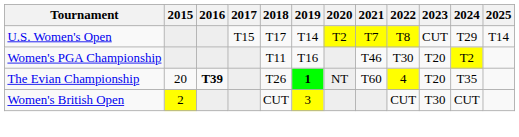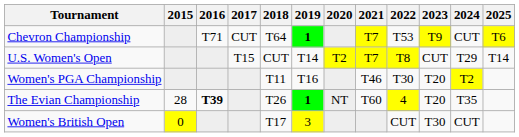 <table class="wikitable" style="font-size:95%;text-align:center;">
 <tr>
 <th>Tournament</th>
 <th>2015</th>
 <th>2016</th>
 <th>2017</th>
 <th>2018</th>
 <th>2019</th>
 <th>2020</th>
 <th>2021</th>
 <th>2022</th>
 <th>2023</th>
 <th>2024</th>
 <th>2025</th>
 </tr>
 <tr>
+<td align=left><a href='#'>Chevron Championship</a></td>
+<td style="background:#eeeeee;"></td>
+<td>T71</td>
+<td>CUT</td>
+<td>T64</td>
+<td style="background:lime;"><strong>1</strong></td>
+<td style="background:#eeeeee;"></td>
+<td style="background:yellow;">T7</td>
+<td>T53</td>
+<td style="background:yellow;">T9</td>
+<td>CUT</td>
+<td style="background:yellow;">T6</td>
+</tr>
+<tr>
 <td align=left><a href='#'>U.S. Women's Open</a></td>
 <td style="background:#eeeeee;"></td>
 <td style="background:#eeeeee;"></td>
 <td>T15</td>
-<td>T17</td>
+<td>CUT</td>
 <td>T14</td>
 <td style="background:yellow;">T2</td>
 <td style="background:yellow;">T7</td>
 <td style="background:yellow;">T8</td>
 <td>CUT</td>
 <td>T29</td>
 <td>T14</td>
 </tr>
 <tr>
 <td align=left><a href='#'>Women's PGA Championship</a></td>
 <td style="background:#eeeeee;"></td>
 <td style="background:#eeeeee;"></td>
 <td style="background:#eeeeee;"></td>
 <td>T11</td>
 <td>T16</td>
 <td style="background:#eeeeee;"></td>
 <td>T46</td>
 <td>T30</td>
 <td>T20</td>
 <td style="background:yellow;">T2</td>
 <td></td>
 </tr>
 <tr>
 <td align=left><a href='#'>The Evian Championship</a></td>
-<td>20</td>
+<td>28</td>
 <td><strong>T39</strong></td>
 <td style="background:#eeeeee;"></td>
 <td>T26</td>
 <td style="background:lime;"><strong>1</strong></td>
 <td style="background:#eeeeee;">NT</td>
 <td>T60</td>
 <td style="background:yellow;">4</td>
 <td>T20</td>
 <td>T35</td>
 <td></td>
 </tr>
 <tr>
 <td align=left><a href='#'>Women's British Open</a></td>
-<td style="background:yellow;">2</td>
+<td style="background:yellow;">0</td>
 <td style="background:#eeeeee;"></td>
 <td style="background:#eeeeee;"></td>
-<td>CUT</td>
+<td>T17</td>
 <td style="background:yellow;">3</td>
 <td style="background:#eeeeee;"></td>
 <td style="background:#eeeeee;"></td>
 <td>CUT</td>
 <td>T30</td>
 <td>CUT</td>
 <td></td>
 </tr>
 </table>
